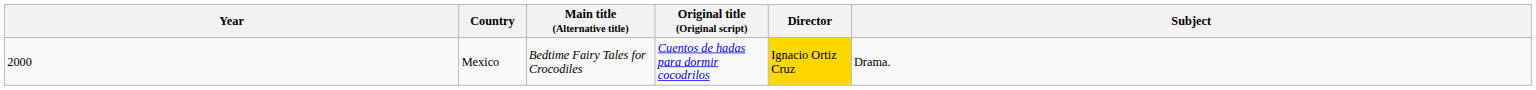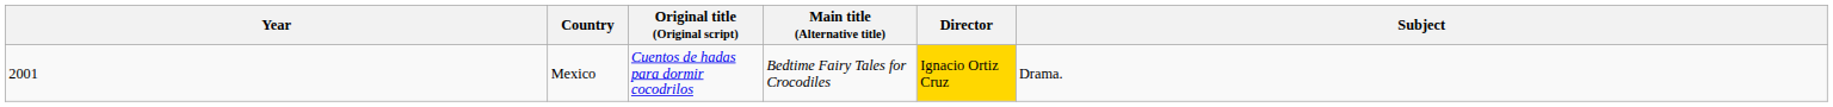 <table class="wikitable sortable" style="width:100%;">
 <tr>
 <th>Year</th>
 <th width= 80>Country</th>
+<th class="unsortable" style="width:140px;">Original title<br><small>(Original script)</small></th>
 <th class="unsortable" style="width:160px;">Main title<br><small>(Alternative title)</small></th>
-<th class="unsortable" style="width:140px;">Original title<br><small>(Original script)</small></th>
 <th width=100>Director</th>
 <th class="unsortable">Subject</th>
 </tr>
 <tr>
-<td>2000</td>
+<td>2001</td>
 <td>Mexico</td>
+<td><em><a href='#'>Cuentos de hadas para dormir cocodrilos</a></em></td>
 <td><em>Bedtime Fairy Tales for Crocodiles</em></td>
-<td><em><a href='#'>Cuentos de hadas para dormir cocodrilos</a></em></td>
 <td style="background: gold;">Ignacio Ortiz Cruz</td>
 <td>Drama.</td>
 </tr>
 </table>
